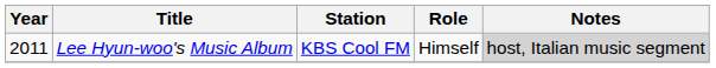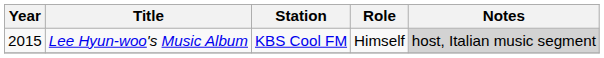 <table class="wikitable sortable">
 <tr>
 <th>Year</th>
 <th>Title</th>
 <th>Station</th>
 <th>Role</th>
 <th>Notes</th>
 </tr>
 <tr>
-<td>2011</td>
+<td>2015</td>
 <td><em><a href='#'>Lee Hyun-woo</a>'s <a href='#'>Music Album</a> </em></td>
 <td><a href='#'>KBS Cool FM</a></td>
 <td>Himself</td>
 <td style="background: lightgrey;">host, Italian music segment</td>
 </tr>
 <tr>
 </tr>
 </table>
